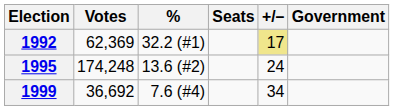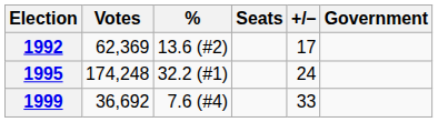 <table class=wikitable style="text-align: right;">
 <tr>
 <th>Election</th>
 <th>Votes</th>
 <th>%</th>
 <th>Seats</th>
 <th>+/–</th>
 <th>Government</th>
 </tr>
 <tr>
 <th><a href='#'>1992</a></th>
 <td>62,369</td>
-<td>32.2 (#1)</td>
+<td>13.6 (#2)</td>
 <td></td>
-<td style="background: khaki;">17</td>
+<td>17</td>
 <td></td>
 </tr>
 <tr>
 <th><a href='#'>1995</a></th>
 <td>174,248</td>
-<td>13.6 (#2)</td>
+<td>32.2 (#1)</td>
 <td></td>
 <td> 24</td>
 <td></td>
 </tr>
 <tr>
 <th><a href='#'>1999</a></th>
 <td>36,692</td>
 <td>7.6 (#4)</td>
 <td></td>
-<td> 34</td>
+<td> 33</td>
 <td></td>
 </tr>
 </table>
